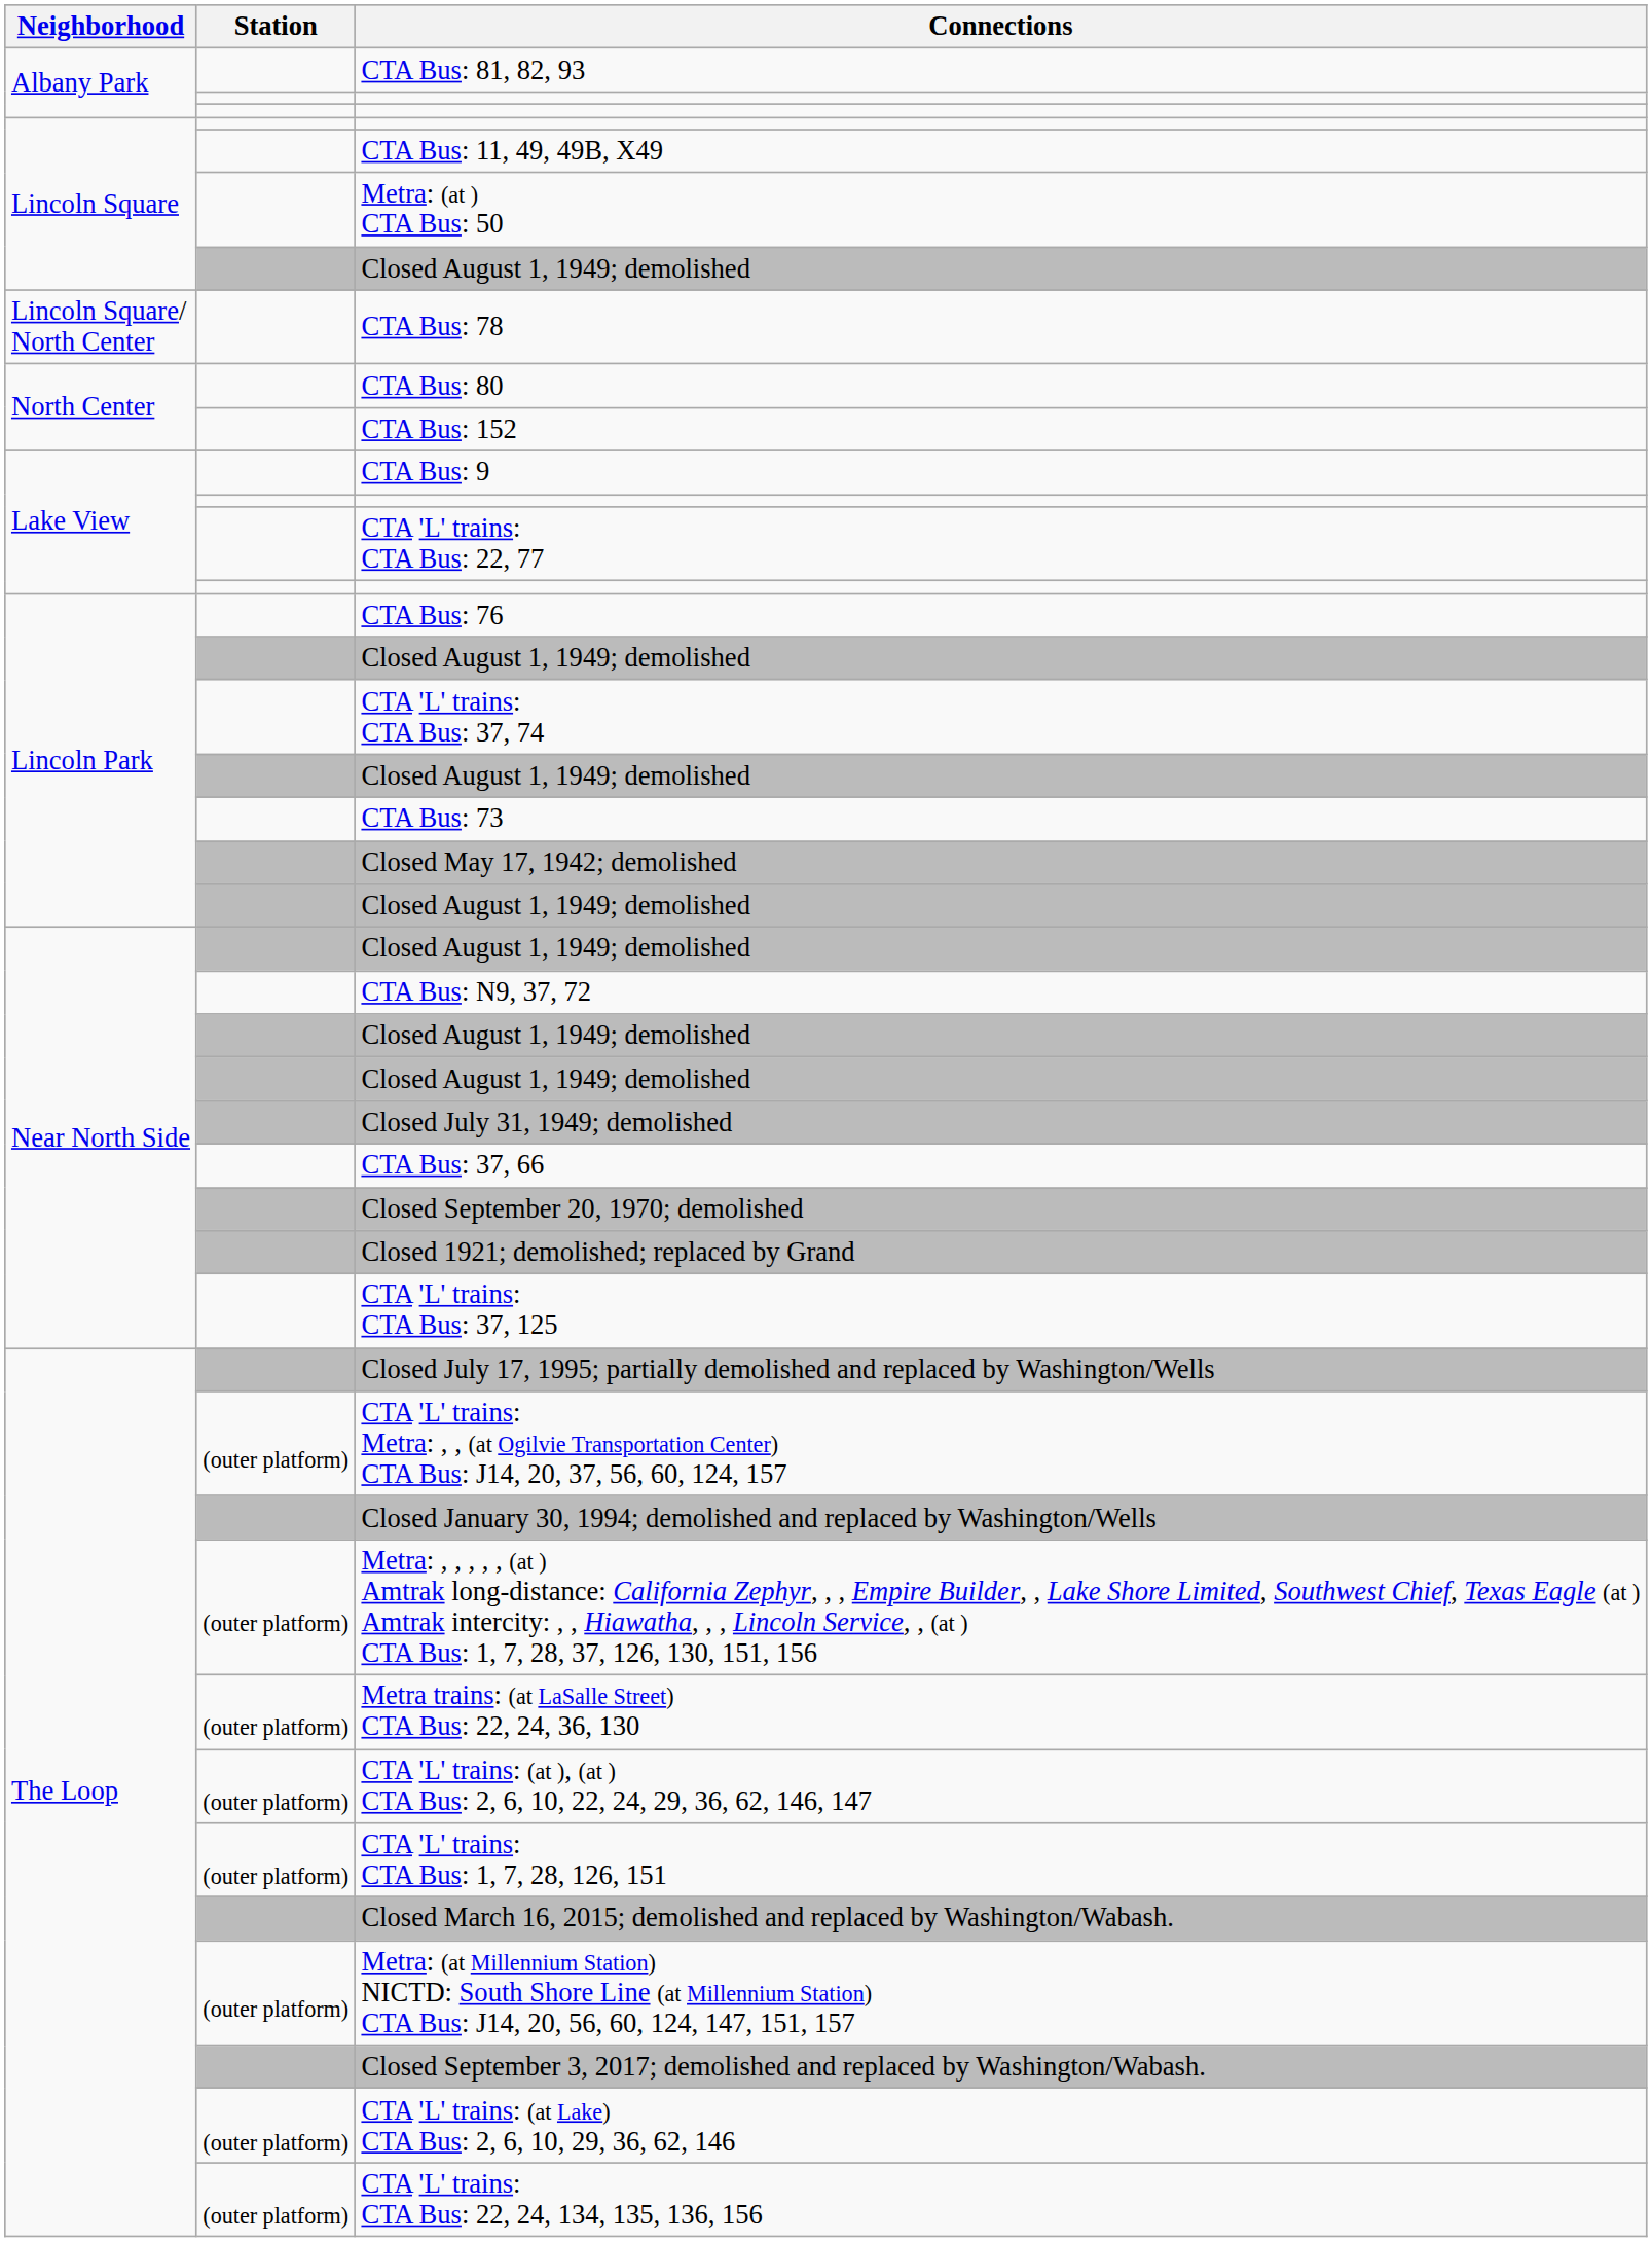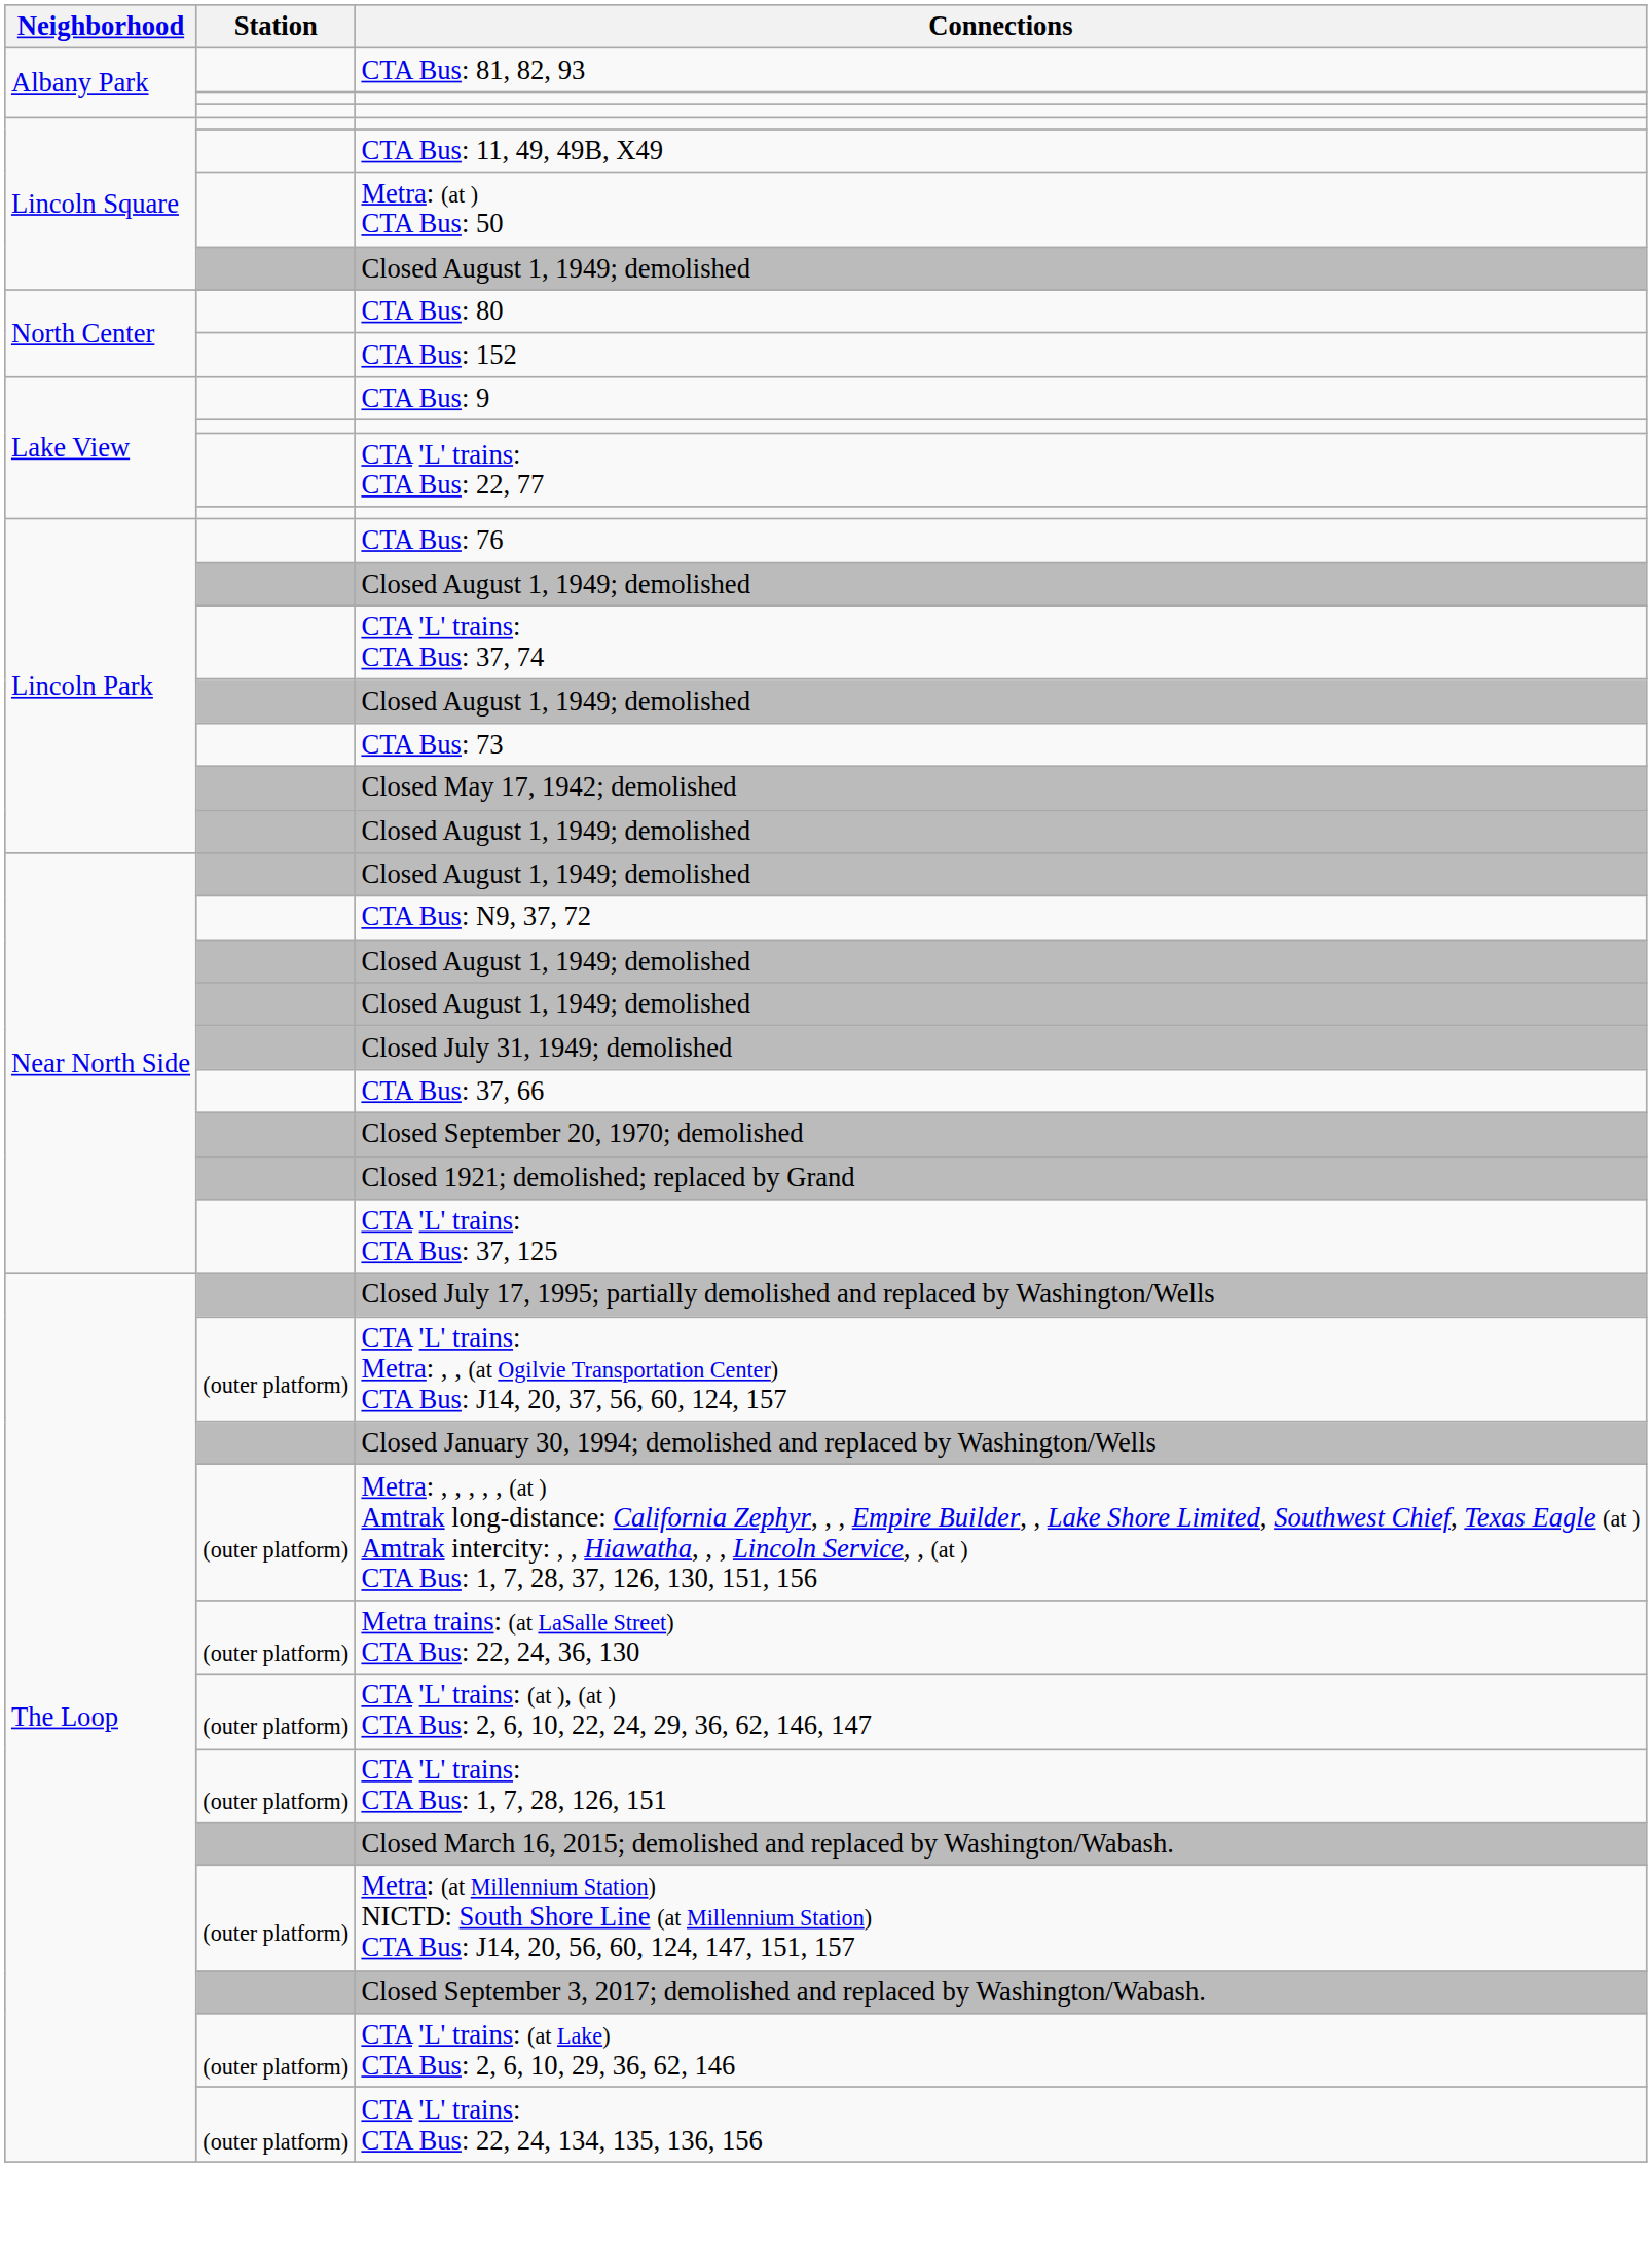 <table border=1 align=center class="wikitable plainrowheaders">
 <tr>
 <th><a href='#'>Neighborhood</a></th>
 <th>Station</th>
 <th>Connections</th>
 </tr>
 <tr>
 <td rowspan="3"><a href='#'>Albany Park</a></td>
 <td>  </td>
 <td> <a href='#'>CTA Bus</a>: 81, 82, 93</td>
 </tr>
 <tr>
 <td> </td>
 <td></td>
 </tr>
 <tr>
 <td> </td>
 <td></td>
 </tr>
 <tr>
 <td rowspan="4"><a href='#'>Lincoln Square</a></td>
 <td> </td>
 <td></td>
 </tr>
 <tr>
 <td> </td>
 <td> <a href='#'>CTA Bus</a>: 11, 49, 49B, X49</td>
 </tr>
 <tr>
 <td> </td>
 <td> <a href='#'>Metra</a>:  <small>(at )</small><br> <a href='#'>CTA Bus</a>: 50</td>
 </tr>
 <tr>
 <td style="background-color: #bbb"></td>
 <td style="background-color: #bbb">Closed August 1, 1949; demolished</td>
-</tr>
-<tr>
-<td><a href='#'>Lincoln Square</a>/<br><a href='#'>North Center</a></td>
-<td> </td>
-<td> <a href='#'>CTA Bus</a>: 78</td>
 </tr>
 <tr>
 <td rowspan="2"><a href='#'>North Center</a></td>
 <td> </td>
 <td> <a href='#'>CTA Bus</a>: 80</td>
 </tr>
 <tr>
 <td> </td>
 <td> <a href='#'>CTA Bus</a>: 152</td>
 </tr>
 <tr>
 <td rowspan="4"><a href='#'>Lake View</a></td>
 <td> </td>
 <td> <a href='#'>CTA Bus</a>: 9</td>
 </tr>
 <tr>
 <td> </td>
 <td></td>
 </tr>
 <tr>
 <td> </td>
 <td> <a href='#'>CTA</a> <a href='#'>'L' trains</a>:  <br> <a href='#'>CTA Bus</a>: 22, 77</td>
 </tr>
 <tr>
 <td> </td>
 <td></td>
 </tr>
 <tr>
 <td rowspan="7"><a href='#'>Lincoln Park</a></td>
 <td> </td>
 <td> <a href='#'>CTA Bus</a>: 76</td>
 </tr>
 <tr>
 <td style="background-color: #bbb"></td>
 <td style="background-color: #bbb">Closed August 1, 1949; demolished</td>
 </tr>
 <tr>
 <td> </td>
 <td> <a href='#'>CTA</a> <a href='#'>'L' trains</a>:  <br> <a href='#'>CTA Bus</a>: 37, 74</td>
 </tr>
 <tr>
 <td style="background-color: #bbb"></td>
 <td style="background-color: #bbb">Closed August 1, 1949; demolished</td>
 </tr>
 <tr>
 <td> </td>
 <td> <a href='#'>CTA Bus</a>: 73</td>
 </tr>
 <tr>
 <td style="background-color: #bbb"></td>
 <td style="background-color: #bbb">Closed May 17, 1942; demolished</td>
 </tr>
 <tr>
 <td style="background-color: #bbb"></td>
 <td style="background-color: #bbb">Closed August 1, 1949; demolished</td>
 </tr>
 <tr>
 <td rowspan="9"><a href='#'>Near North Side</a></td>
 <td style="background-color: #bbb"></td>
 <td style="background-color: #bbb">Closed August 1, 1949; demolished</td>
 </tr>
 <tr>
 <td> </td>
 <td> <a href='#'>CTA Bus</a>: N9, 37, 72</td>
 </tr>
 <tr>
 <td style="background-color: #bbb"></td>
 <td style="background-color: #bbb">Closed August 1, 1949; demolished</td>
 </tr>
 <tr>
 <td style="background-color: #bbb"></td>
 <td style="background-color: #bbb">Closed August 1, 1949; demolished</td>
 </tr>
 <tr>
 <td style="background-color: #bbb"></td>
 <td style="background-color: #bbb">Closed July 31, 1949; demolished</td>
 </tr>
 <tr>
 <td> </td>
 <td> <a href='#'>CTA Bus</a>: 37, 66</td>
 </tr>
 <tr>
 <td style="background-color: #bbb"></td>
 <td style="background-color: #bbb">Closed September 20, 1970; demolished</td>
 </tr>
 <tr>
 <td style="background-color: #bbb"></td>
 <td style="background-color: #bbb">Closed 1921; demolished; replaced by Grand</td>
 </tr>
 <tr>
 <td> </td>
 <td> <a href='#'>CTA</a> <a href='#'>'L' trains</a>: <br> <a href='#'>CTA Bus</a>: 37, 125</td>
 </tr>
 <tr>
 <td rowspan="14"><a href='#'>The Loop</a></td>
 <td style="background-color: #bbb"></td>
 <td style="background-color: #bbb">Closed July 17, 1995; partially demolished and replaced by Washington/Wells</td>
 </tr>
 <tr>
 <td> <br><small>(outer platform)</small></td>
 <td> <a href='#'>CTA</a> <a href='#'>'L' trains</a>:   <br> <a href='#'>Metra</a>: , ,  <small>(at <a href='#'>Ogilvie Transportation Center</a>)</small><br> <a href='#'>CTA Bus</a>: J14, 20, 37, 56, 60, 124, 157</td>
 </tr>
 <tr>
 <td style="background-color: #bbb"></td>
 <td style="background-color: #bbb">Closed January 30, 1994; demolished and replaced by Washington/Wells</td>
 </tr>
 <tr>
 <td> <br><small>(outer platform)</small></td>
 <td> <a href='#'>Metra</a>: , , , , ,  <small>(at )</small><br> <a href='#'>Amtrak</a> long-distance: <em><a href='#'>California Zephyr</a></em>, , , <em><a href='#'>Empire Builder</a></em>, , <em><a href='#'>Lake Shore Limited</a></em>, <em><a href='#'>Southwest Chief</a></em>, <em><a href='#'>Texas Eagle</a></em> <small>(at )</small><br> <a href='#'>Amtrak</a> intercity: , , <em><a href='#'>Hiawatha</a></em>, , , <em><a href='#'>Lincoln Service</a>,</em> ,  <small>(at )</small><br> <a href='#'>CTA Bus</a>: 1, 7, 28, 37, 126, 130, 151, 156</td>
 </tr>
 <tr>
 <td><br><small>(outer platform)</small></td>
 <td> <a href='#'>Metra trains</a>:  <small>(at <a href='#'>LaSalle Street</a>)</small><br> <a href='#'>CTA Bus</a>: 22, 24, 36, 130</td>
 </tr>
 <tr>
 <td> <br><small>(outer platform)</small></td>
 <td> <a href='#'>CTA</a> <a href='#'>'L' trains</a>:     <small>(at )</small>,  <small>(at )</small><br> <a href='#'>CTA Bus</a>: 2, 6, 10, 22, 24, 29, 36, 62, 146, 147</td>
 </tr>
 <tr>
 <td><br><small>(outer platform)</small></td>
 <td> <a href='#'>CTA</a> <a href='#'>'L' trains</a>:    <br> <a href='#'>CTA Bus</a>: 1, 7, 28, 126, 151</td>
 </tr>
 <tr>
 <td style="background-color: #bbb"></td>
 <td style="background-color: #bbb">Closed March 16, 2015; demolished and replaced by Washington/Wabash.</td>
 </tr>
 <tr>
 <td> <br><small>(outer platform)</small></td>
 <td> <a href='#'>Metra</a>:  <small>(at <a href='#'>Millennium Station</a>)</small><br> NICTD: <a href='#'>South Shore Line</a> <small>(at <a href='#'>Millennium Station</a>)</small><br> <a href='#'>CTA Bus</a>: J14, 20, 56, 60, 124, 147, 151, 157</td>
 </tr>
 <tr>
 <td style="background-color: #bbb"></td>
 <td style="background-color: #bbb">Closed September 3, 2017; demolished and replaced by Washington/Wabash.</td>
 </tr>
 <tr>
 <td><br><small>(outer platform)</small></td>
 <td> <a href='#'>CTA</a> <a href='#'>'L' trains</a>:  <small>(at <a href='#'>Lake</a>)</small><br> <a href='#'>CTA Bus</a>: 2, 6, 10, 29, 36, 62, 146</td>
 </tr>
 <tr>
 <td> <br><small>(outer platform)</small></td>
 <td> <a href='#'>CTA</a> <a href='#'>'L' trains</a>:     <br> <a href='#'>CTA Bus</a>: 22, 24, 134, 135, 136, 156</td>
 </tr>
 </table>
